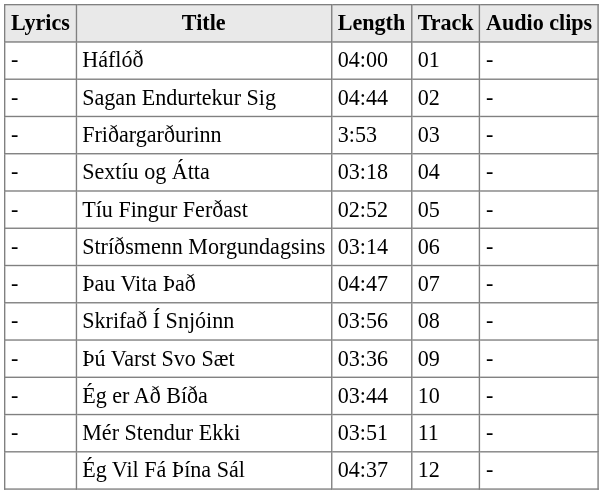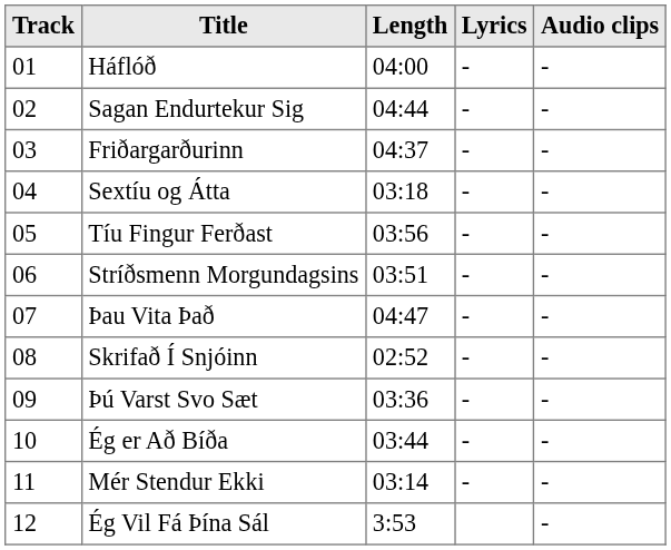 <table class="toccolours" border="1" cellpadding="4" style="border-collapse:collapse">
 <tr style="background-color:#e9e9e9" |>
-<th>Lyrics</th>
+<th>Track</th>
 <th>Title</th>
 <th>Length</th>
-<th>Track</th>
+<th>Lyrics</th>
 <th>Audio clips</th>
 </tr>
 <tr>
-<td>-</td>
+<td>01</td>
 <td>Háflóð</td>
 <td>04:00</td>
-<td>01</td>
+<td>-</td>
 <td>-</td>
 </tr>
 <tr>
-<td>-</td>
+<td>02</td>
 <td>Sagan Endurtekur Sig</td>
 <td>04:44</td>
-<td>02</td>
+<td>-</td>
 <td>-</td>
 </tr>
 <tr>
+<td>03</td>
+<td>Friðargarðurinn</td>
+<td>04:37</td>
 <td>-</td>
-<td>Friðargarðurinn</td>
-<td>3:53</td>
-<td>03</td>
 <td>-</td>
 </tr>
 <tr>
-<td>-</td>
+<td>04</td>
 <td>Sextíu og Átta</td>
 <td>03:18</td>
-<td>04</td>
+<td>-</td>
 <td>-</td>
 </tr>
 <tr>
+<td>05</td>
+<td>Tíu Fingur Ferðast</td>
+<td>03:56</td>
 <td>-</td>
-<td>Tíu Fingur Ferðast</td>
-<td>02:52</td>
-<td>05</td>
 <td>-</td>
 </tr>
 <tr>
+<td>06</td>
+<td>Stríðsmenn Morgundagsins</td>
+<td>03:51</td>
 <td>-</td>
-<td>Stríðsmenn Morgundagsins</td>
-<td>03:14</td>
-<td>06</td>
 <td>-</td>
 </tr>
 <tr>
-<td>-</td>
+<td>07</td>
 <td>Þau Vita Það</td>
 <td>04:47</td>
-<td>07</td>
+<td>-</td>
 <td>-</td>
 </tr>
 <tr>
+<td>08</td>
+<td>Skrifað Í Snjóinn</td>
+<td>02:52</td>
 <td>-</td>
-<td>Skrifað Í Snjóinn</td>
-<td>03:56</td>
-<td>08</td>
 <td>-</td>
 </tr>
 <tr>
-<td>-</td>
+<td>09</td>
 <td>Þú Varst Svo Sæt</td>
 <td>03:36</td>
-<td>09</td>
+<td>-</td>
 <td>-</td>
 </tr>
 <tr>
-<td>-</td>
+<td>10</td>
 <td>Ég er Að Bíða</td>
 <td>03:44</td>
-<td>10</td>
+<td>-</td>
 <td>-</td>
 </tr>
 <tr>
+<td>11</td>
+<td>Mér Stendur Ekki</td>
+<td>03:14</td>
 <td>-</td>
-<td>Mér Stendur Ekki</td>
-<td>03:51</td>
-<td>11</td>
 <td>-</td>
 </tr>
 <tr>
+<td>12</td>
+<td>Ég Vil Fá Þína Sál</td>
+<td>3:53</td>
 <td></td>
-<td>Ég Vil Fá Þína Sál</td>
-<td>04:37</td>
-<td>12</td>
 <td>-</td>
 </tr>
 </table>
